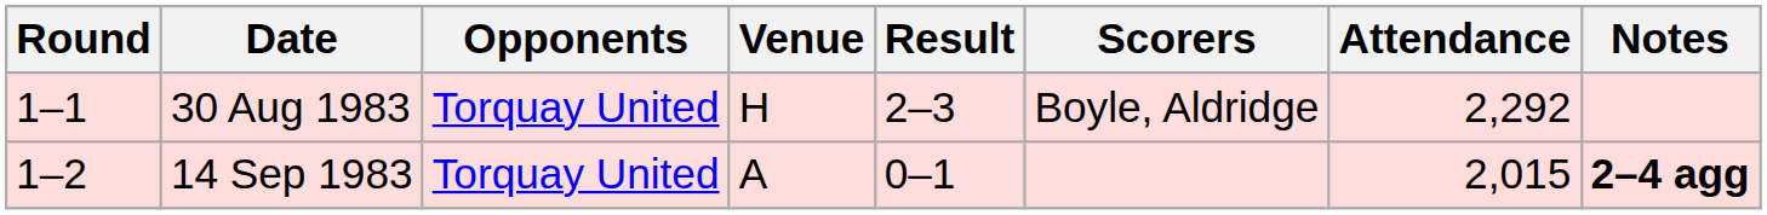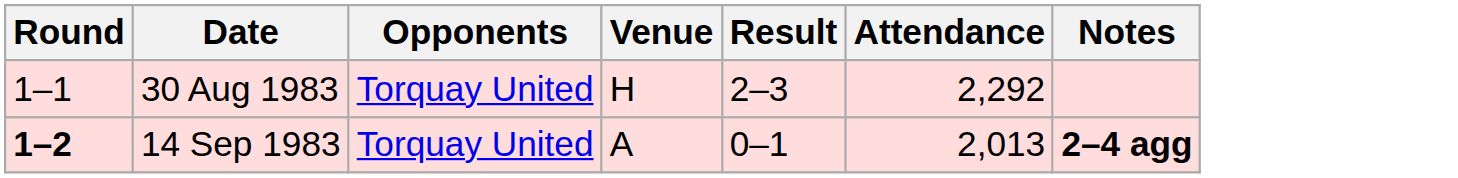 <table class="wikitable">
 <tr>
 <th>Round</th>
 <th>Date</th>
 <th>Opponents</th>
 <th>Venue</th>
 <th>Result</th>
-<th>Scorers</th>
 <th>Attendance</th>
 <th>Notes</th>
 </tr>
 <tr bgcolor="#ffdddd">
 <td>1–1</td>
 <td>30 Aug 1983</td>
 <td><a href='#'>Torquay United</a></td>
 <td>H</td>
 <td>2–3</td>
-<td>Boyle, Aldridge</td>
 <td align="right">2,292</td>
 <td></td>
 </tr>
 <tr bgcolor="#ffdddd">
-<td>1–2</td>
+<td><strong>1–2</strong></td>
 <td>14 Sep 1983</td>
 <td><a href='#'>Torquay United</a></td>
 <td>A</td>
 <td>0–1</td>
-<td></td>
-<td align="right">2,015</td>
+<td align="right">2,013</td>
 <td><strong>2–4 agg</strong></td>
 </tr>
 </table>
